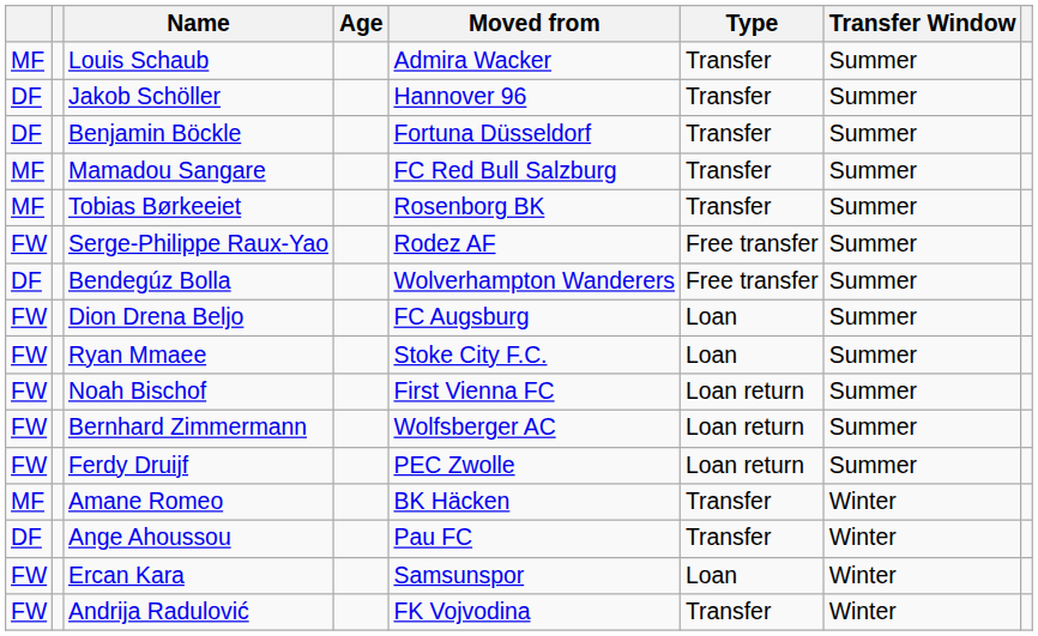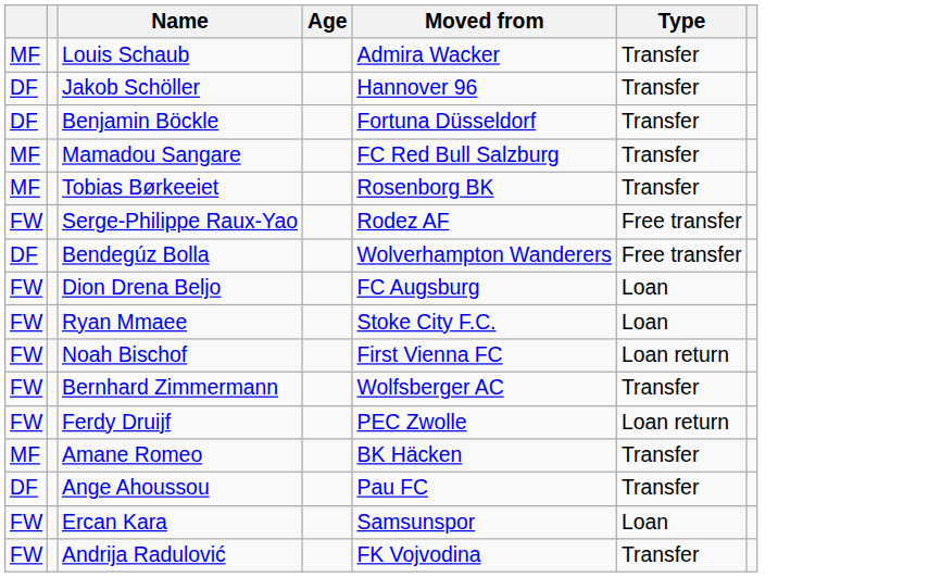 <table class="wikitable">
 <tr>
 <th></th>
 <th></th>
 <th>Name</th>
 <th>Age</th>
 <th>Moved from</th>
 <th>Type</th>
-<th>Transfer Window</th>
 <th></th>
 </tr>
 <tr>
 <td><a href='#'>MF</a></td>
 <td></td>
 <td><a href='#'>Louis Schaub</a></td>
 <td></td>
 <td> <a href='#'>Admira Wacker</a></td>
 <td>Transfer</td>
-<td>Summer</td>
 <td></td>
 </tr>
 <tr>
 <td><a href='#'>DF</a></td>
 <td></td>
 <td><a href='#'>Jakob Schöller</a></td>
 <td></td>
 <td> <a href='#'>Hannover 96</a></td>
 <td>Transfer</td>
-<td>Summer</td>
 <td></td>
 </tr>
 <tr>
 <td><a href='#'>DF</a></td>
 <td></td>
 <td><a href='#'>Benjamin Böckle</a></td>
 <td></td>
 <td> <a href='#'>Fortuna Düsseldorf</a></td>
 <td>Transfer</td>
-<td>Summer</td>
 <td></td>
 </tr>
 <tr>
 <td><a href='#'>MF</a></td>
 <td></td>
 <td><a href='#'>Mamadou Sangare</a></td>
 <td></td>
 <td> <a href='#'>FC Red Bull Salzburg</a></td>
 <td>Transfer</td>
-<td>Summer</td>
 <td></td>
 </tr>
 <tr>
 <td><a href='#'>MF</a></td>
 <td></td>
 <td><a href='#'>Tobias Børkeeiet</a></td>
 <td></td>
 <td> <a href='#'>Rosenborg BK</a></td>
 <td>Transfer</td>
-<td>Summer</td>
 <td></td>
 </tr>
 <tr>
 <td><a href='#'>FW</a></td>
 <td></td>
 <td><a href='#'>Serge-Philippe Raux-Yao</a></td>
 <td></td>
 <td> <a href='#'>Rodez AF</a></td>
 <td>Free transfer</td>
-<td>Summer</td>
 <td></td>
 </tr>
 <tr>
 <td><a href='#'>DF</a></td>
 <td></td>
 <td><a href='#'>Bendegúz Bolla</a></td>
 <td></td>
 <td> <a href='#'>Wolverhampton Wanderers</a></td>
 <td>Free transfer</td>
-<td>Summer</td>
 <td></td>
 </tr>
 <tr>
 <td><a href='#'>FW</a></td>
 <td></td>
 <td><a href='#'>Dion Drena Beljo</a></td>
 <td></td>
 <td> <a href='#'>FC Augsburg</a></td>
 <td>Loan</td>
-<td>Summer</td>
 <td></td>
 </tr>
 <tr>
 <td><a href='#'>FW</a></td>
 <td></td>
 <td><a href='#'>Ryan Mmaee</a></td>
 <td></td>
 <td> <a href='#'>Stoke City F.C.</a></td>
 <td>Loan</td>
-<td>Summer</td>
 <td></td>
 </tr>
 <tr>
 <td><a href='#'>FW</a></td>
 <td></td>
 <td><a href='#'>Noah Bischof</a></td>
 <td></td>
 <td> <a href='#'>First Vienna FC</a></td>
 <td>Loan return</td>
-<td>Summer</td>
 <td></td>
 </tr>
 <tr>
 <td><a href='#'>FW</a></td>
 <td></td>
 <td><a href='#'>Bernhard Zimmermann</a></td>
 <td></td>
 <td> <a href='#'>Wolfsberger AC</a></td>
-<td>Loan return</td>
-<td>Summer</td>
+<td>Transfer</td>
 <td></td>
 </tr>
 <tr>
 <td><a href='#'>FW</a></td>
 <td></td>
 <td><a href='#'>Ferdy Druijf</a></td>
 <td></td>
 <td> <a href='#'>PEC Zwolle</a></td>
 <td>Loan return</td>
-<td>Summer</td>
 <td></td>
 </tr>
 <tr>
 <td><a href='#'>MF</a></td>
 <td></td>
 <td><a href='#'>Amane Romeo</a></td>
 <td></td>
 <td> <a href='#'>BK Häcken</a></td>
 <td>Transfer</td>
-<td>Winter</td>
 <td></td>
 </tr>
 <tr>
 <td><a href='#'>DF</a></td>
 <td></td>
 <td><a href='#'>Ange Ahoussou</a></td>
 <td></td>
 <td> <a href='#'>Pau FC</a></td>
 <td>Transfer</td>
-<td>Winter</td>
 <td></td>
 </tr>
 <tr>
 <td><a href='#'>FW</a></td>
 <td></td>
 <td><a href='#'>Ercan Kara</a></td>
 <td></td>
 <td> <a href='#'>Samsunspor</a></td>
 <td>Loan</td>
-<td>Winter</td>
 <td></td>
 </tr>
 <tr>
 <td><a href='#'>FW</a></td>
 <td></td>
 <td><a href='#'>Andrija Radulović</a></td>
 <td></td>
 <td> <a href='#'>FK Vojvodina</a></td>
 <td>Transfer</td>
-<td>Winter</td>
 <td></td>
 </tr>
 </table>
